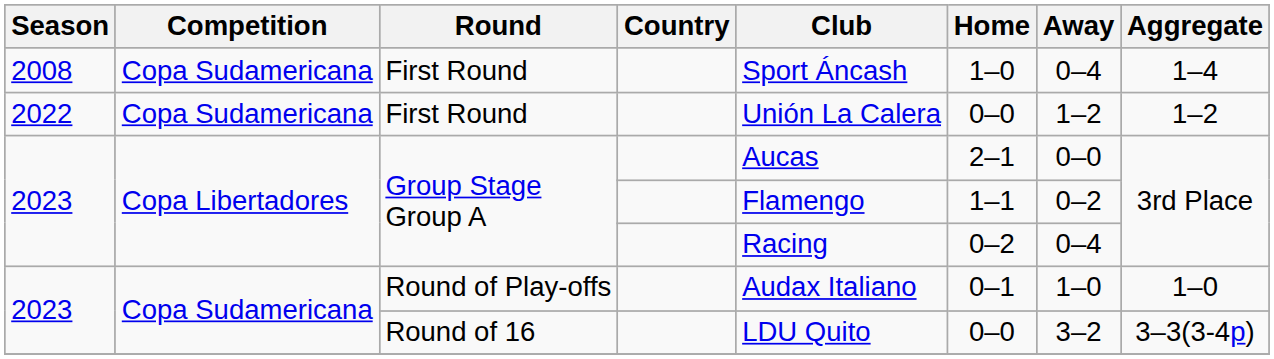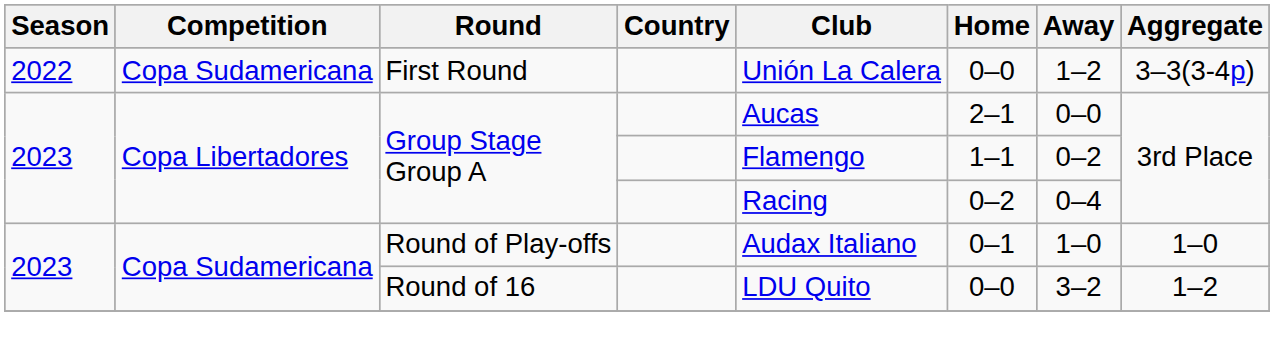 <table class="wikitable" style="text-align:left;">
 <tr>
 <th>Season</th>
 <th>Competition</th>
 <th>Round</th>
 <th>Country</th>
 <th>Club</th>
 <th>Home</th>
 <th>Away</th>
 <th>Aggregate</th>
 </tr>
 <tr>
-<td><a href='#'>2008</a></td>
-<td><a href='#'>Copa Sudamericana</a></td>
-<td>First Round</td>
-<td></td>
-<td><a href='#'>Sport Áncash</a></td>
-<td style="text-align:center;">1–0</td>
-<td style="text-align:center;">0–4</td>
-<td style="text-align:center;">1–4</td>
-</tr>
-<tr>
 <td><a href='#'>2022</a></td>
 <td><a href='#'>Copa Sudamericana</a></td>
 <td>First Round</td>
 <td></td>
 <td><a href='#'>Unión La Calera</a></td>
 <td style="text-align:center;">0–0</td>
 <td style="text-align:center;">1–2</td>
-<td style="text-align:center;">1–2</td>
+<td style="text-align:center;">3–3(3-4<a href='#'>p</a>)</td>
 </tr>
 <tr>
 <td rowspan="3"><a href='#'>2023</a></td>
 <td rowspan="3"><a href='#'>Copa Libertadores</a></td>
 <td rowspan="3"><a href='#'>Group Stage</a><br>Group A</td>
 <td></td>
 <td><a href='#'>Aucas</a></td>
 <td style="text-align:center;">2–1</td>
 <td style="text-align:center;">0–0</td>
 <td rowspan="3" style="text-align:center;">3rd Place</td>
 </tr>
 <tr>
 <td></td>
 <td><a href='#'>Flamengo</a></td>
 <td style="text-align:center;">1–1</td>
 <td style="text-align:center;">0–2</td>
 </tr>
 <tr>
 <td></td>
 <td><a href='#'>Racing</a></td>
 <td style="text-align:center;">0–2</td>
 <td style="text-align:center;">0–4</td>
 </tr>
 <tr>
 <td rowspan="2"><a href='#'>2023</a></td>
 <td rowspan="2"><a href='#'>Copa Sudamericana</a></td>
 <td>Round of Play-offs</td>
 <td></td>
 <td><a href='#'>Audax Italiano</a></td>
 <td style="text-align:center;">0–1</td>
 <td style="text-align:center;">1–0</td>
 <td style="text-align:center;">1–0</td>
 </tr>
 <tr>
 <td>Round of 16</td>
 <td></td>
 <td><a href='#'>LDU Quito</a></td>
 <td style="text-align:center;">0–0</td>
 <td style="text-align:center;">3–2</td>
-<td style="text-align:center;">3–3(3-4<a href='#'>p</a>)</td>
+<td style="text-align:center;">1–2</td>
 </tr>
 <tr>
 </tr>
 </table>
